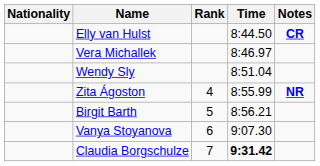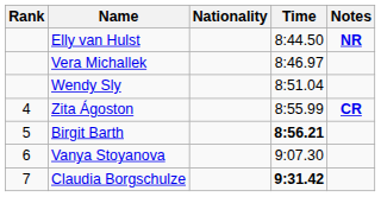 <table class="wikitable sortable" style="text-align:center">
 <tr>
+<th>Rank</th>
+<th>Name</th>
 <th>Nationality</th>
-<th>Name</th>
-<th>Rank</th>
 <th>Time</th>
 <th>Notes</th>
 </tr>
 <tr>
+<td></td>
+<td align="left"><a href='#'>Elly van Hulst</a></td>
 <td align=left></td>
-<td align="left"><a href='#'>Elly van Hulst</a></td>
-<td></td>
 <td>8:44.50</td>
-<td><strong><a href='#'>CR</a></strong></td>
+<td><strong><a href='#'>NR</a></strong></td>
 </tr>
 <tr>
+<td></td>
+<td align="left"><a href='#'>Vera Michallek</a></td>
 <td align=left></td>
-<td align="left"><a href='#'>Vera Michallek</a></td>
-<td></td>
 <td>8:46.97</td>
 <td></td>
 </tr>
 <tr>
+<td></td>
+<td align="left"><a href='#'>Wendy Sly</a></td>
 <td align=left></td>
-<td align="left"><a href='#'>Wendy Sly</a></td>
-<td></td>
 <td>8:51.04</td>
 <td></td>
 </tr>
 <tr>
+<td>4</td>
+<td align="left"><a href='#'>Zita Ágoston</a></td>
 <td align=left></td>
-<td align="left"><a href='#'>Zita Ágoston</a></td>
-<td>4</td>
 <td>8:55.99</td>
-<td><strong><a href='#'>NR</a></strong></td>
+<td><strong><a href='#'>CR</a></strong></td>
 </tr>
 <tr>
+<td>5</td>
+<td align="left"><a href='#'>Birgit Barth</a></td>
 <td align=left></td>
-<td align="left"><a href='#'>Birgit Barth</a></td>
-<td>5</td>
-<td>8:56.21</td>
+<td><strong>8:56.21</strong></td>
 <td></td>
 </tr>
 <tr>
+<td>6</td>
+<td align="left"><a href='#'>Vanya Stoyanova</a></td>
 <td align=left></td>
-<td align="left"><a href='#'>Vanya Stoyanova</a></td>
-<td>6</td>
 <td>9:07.30</td>
 <td></td>
 </tr>
 <tr>
+<td>7</td>
+<td align="left"><a href='#'>Claudia Borgschulze</a></td>
 <td align=left></td>
-<td align="left"><a href='#'>Claudia Borgschulze</a></td>
-<td>7</td>
 <td><strong>9:31.42</strong></td>
 <td></td>
 </tr>
 </table>
